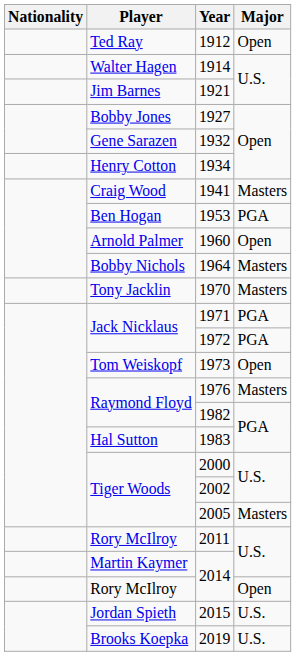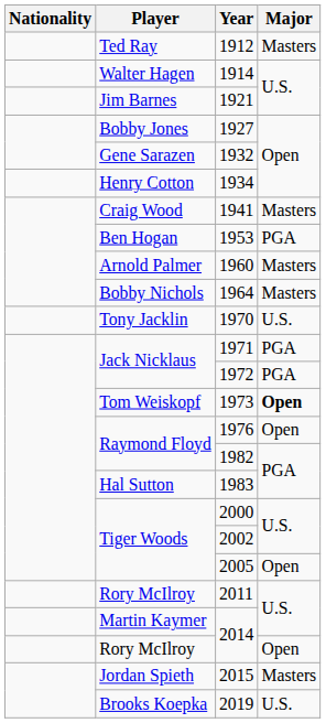 <table class="sortable wikitable">
 <tr>
 <th>Nationality</th>
 <th>Player</th>
 <th>Year</th>
 <th>Major</th>
 </tr>
 <tr>
 <td></td>
 <td><a href='#'>Ted Ray</a></td>
 <td>1912</td>
-<td>Open</td>
+<td>Masters</td>
 </tr>
 <tr>
 <td></td>
 <td><a href='#'>Walter Hagen</a></td>
 <td>1914</td>
 <td rowspan=2>U.S.</td>
 </tr>
 <tr>
 <td></td>
 <td><a href='#'>Jim Barnes</a></td>
 <td>1921</td>
 </tr>
 <tr>
 <td rowspan=2></td>
 <td><a href='#'>Bobby Jones</a></td>
 <td>1927</td>
 <td rowspan=3>Open</td>
 </tr>
 <tr>
 <td><a href='#'>Gene Sarazen</a></td>
 <td>1932</td>
 </tr>
 <tr>
 <td></td>
 <td><a href='#'>Henry Cotton</a></td>
 <td>1934</td>
 </tr>
 <tr>
 <td rowspan=4></td>
 <td><a href='#'>Craig Wood</a></td>
 <td>1941</td>
 <td>Masters</td>
 </tr>
 <tr>
 <td><a href='#'>Ben Hogan</a></td>
 <td>1953</td>
 <td>PGA</td>
 </tr>
 <tr>
 <td><a href='#'>Arnold Palmer</a></td>
 <td>1960</td>
-<td>Open</td>
+<td>Masters</td>
 </tr>
 <tr>
 <td><a href='#'>Bobby Nichols</a></td>
 <td>1964</td>
 <td>Masters</td>
 </tr>
 <tr>
 <td></td>
 <td><a href='#'>Tony Jacklin</a></td>
 <td>1970</td>
-<td>Masters</td>
+<td>U.S.</td>
 </tr>
 <tr>
 <td rowspan=9></td>
 <td rowspan=2><a href='#'>Jack Nicklaus</a></td>
 <td>1971</td>
 <td>PGA</td>
 </tr>
 <tr>
 <td>1972</td>
 <td>PGA</td>
 </tr>
 <tr>
 <td><a href='#'>Tom Weiskopf</a></td>
 <td>1973</td>
-<td>Open</td>
+<td><strong>Open</strong></td>
 </tr>
 <tr>
 <td rowspan=2><a href='#'>Raymond Floyd</a></td>
 <td>1976</td>
-<td>Masters</td>
+<td>Open</td>
 </tr>
 <tr>
 <td>1982</td>
 <td rowspan=2>PGA</td>
 </tr>
 <tr>
 <td><a href='#'>Hal Sutton</a></td>
 <td>1983</td>
 </tr>
 <tr>
 <td rowspan=3><a href='#'>Tiger Woods</a></td>
 <td>2000</td>
 <td rowspan=2>U.S.</td>
 </tr>
 <tr>
 <td>2002</td>
 </tr>
 <tr>
 <td>2005</td>
-<td>Masters</td>
+<td>Open</td>
 </tr>
 <tr>
 <td></td>
 <td><a href='#'>Rory McIlroy</a></td>
 <td>2011</td>
 <td rowspan=2>U.S.</td>
 </tr>
 <tr>
 <td></td>
 <td><a href='#'>Martin Kaymer</a></td>
 <td rowspan=2>2014</td>
 </tr>
 <tr>
 <td></td>
 <td>Rory McIlroy</td>
 <td>Open</td>
 </tr>
 <tr>
 <td rowspan=2></td>
 <td><a href='#'>Jordan Spieth</a></td>
 <td>2015</td>
-<td>U.S.</td>
+<td>Masters</td>
 </tr>
 <tr>
 <td><a href='#'>Brooks Koepka</a></td>
 <td>2019</td>
 <td>U.S.</td>
 </tr>
 </table>
